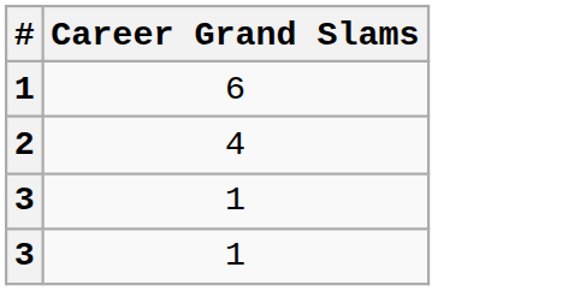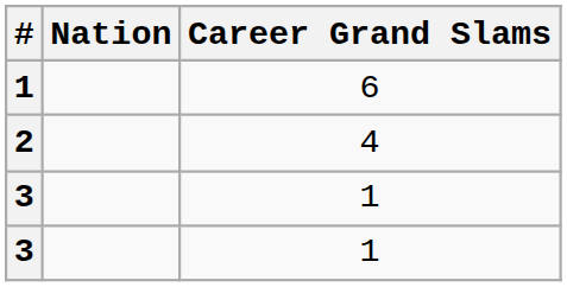 <table class="wikitable sortable" style="text-align: center;">
 <tr>
 <th>#</th>
+<th>Nation</th>
 <th>Career Grand Slams</th>
 </tr>
 <tr>
 <th>1</th>
+<td></td>
 <td>6</td>
 </tr>
 <tr>
 <th>2</th>
+<td></td>
 <td>4</td>
 </tr>
 <tr>
 <th>3</th>
+<td></td>
 <td>1</td>
 </tr>
 <tr>
 <th>3</th>
+<td></td>
 <td>1</td>
 </tr>
 </table>
